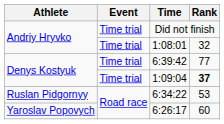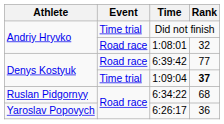 <table class=wikitable style="font-size:90%">
 <tr>
 <th>Athlete</th>
 <th>Event</th>
 <th>Time</th>
 <th>Rank</th>
 </tr>
 <tr align=center>
 <td align=left rowspan=2><a href='#'>Andriy Hryvko</a></td>
 <td align=left><a href='#'>Time trial</a></td>
 <td colspan=2>Did not finish</td>
 </tr>
 <tr align=center>
-<td align=left><a href='#'>Time trial</a></td>
+<td align=left><a href='#'>Road race</a></td>
 <td>1:08:01</td>
 <td>32</td>
 </tr>
 <tr align=center>
 <td align=left rowspan=2><a href='#'>Denys Kostyuk</a></td>
-<td align=left><a href='#'>Time trial</a></td>
+<td align=left><a href='#'>Road race</a></td>
 <td>6:39:42</td>
 <td>77</td>
 </tr>
 <tr align=center>
 <td align=left><a href='#'>Time trial</a></td>
 <td>1:09:04</td>
 <td><strong>37</strong></td>
 </tr>
 <tr align=center>
 <td align=left><a href='#'>Ruslan Pidgornyy</a></td>
 <td align=left rowspan=2><a href='#'>Road race</a></td>
 <td>6:34:22</td>
-<td>53</td>
+<td>68</td>
 </tr>
 <tr align=center>
 <td align=left><a href='#'>Yaroslav Popovych</a></td>
 <td>6:26:17</td>
-<td>60</td>
+<td>36</td>
 </tr>
 </table>
